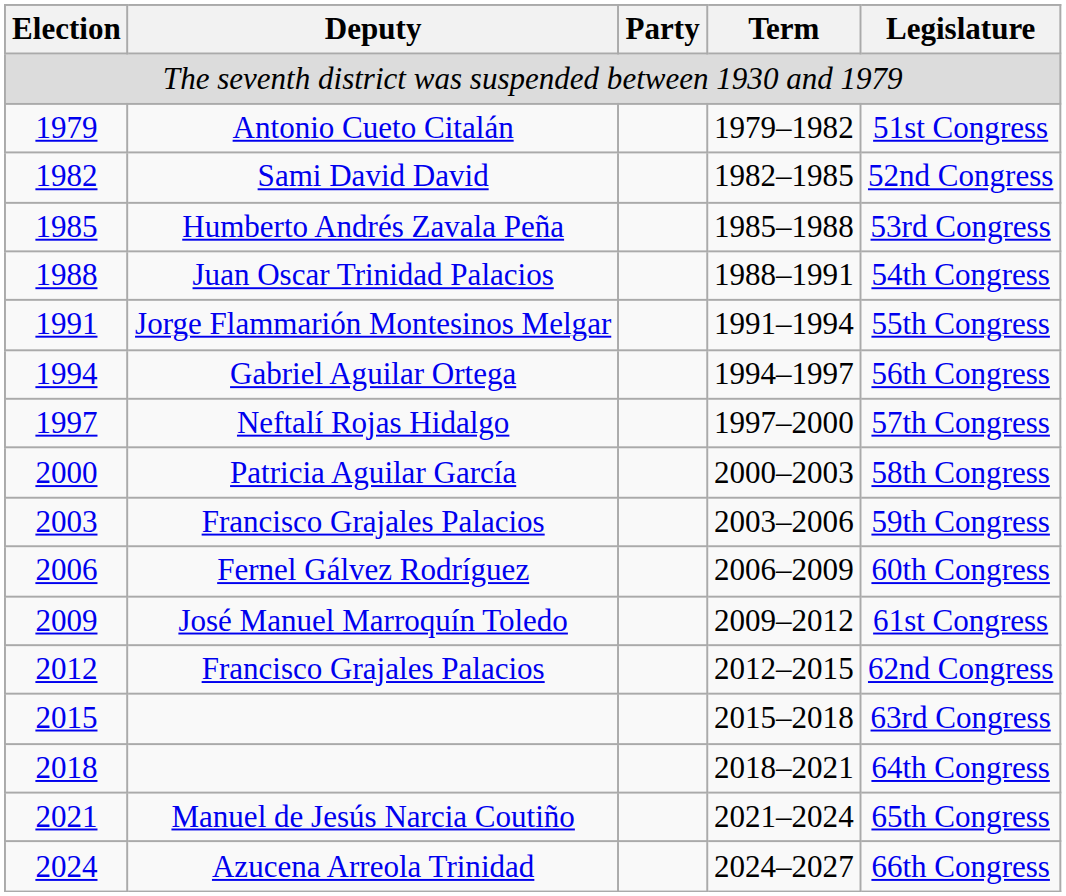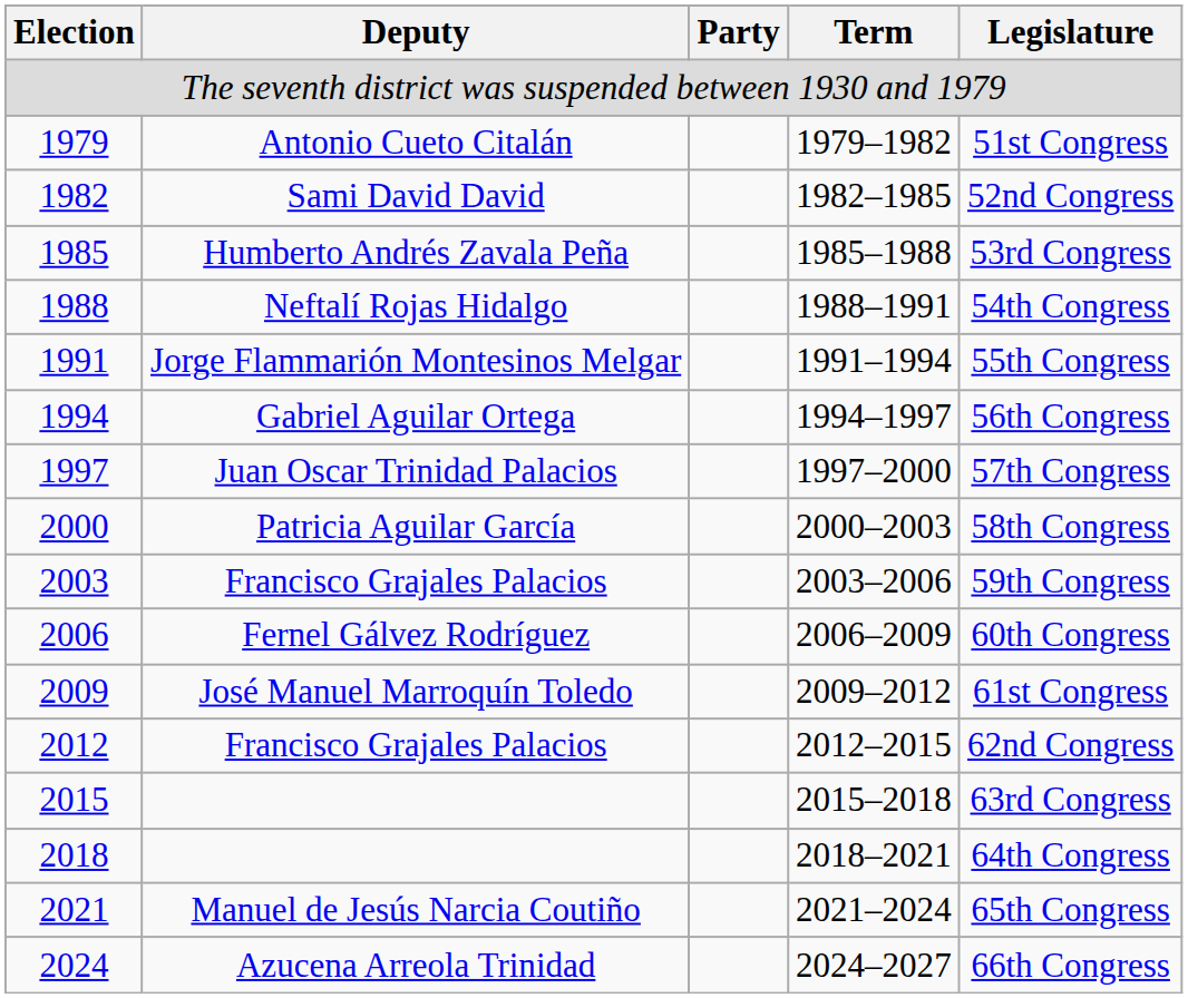 <table class="wikitable sortable" style="text-align: center">
 <tr>
 <th>Election</th>
 <th class="unsortable">Deputy</th>
 <th class="unsortable">Party</th>
 <th class="unsortable">Term</th>
 <th class="unsortable">Legislature</th>
 </tr>
 <tr align=center style="background:Gainsboro;">
 <td colspan=5> <em>The seventh district was suspended between 1930 and 1979</em></td>
 </tr>
 <tr>
 <td><a href='#'>1979</a></td>
 <td><a href='#'>Antonio Cueto Citalán</a></td>
 <td></td>
 <td>1979–1982</td>
 <td><a href='#'>51st Congress</a></td>
 </tr>
 <tr>
 <td><a href='#'>1982</a></td>
 <td><a href='#'>Sami David David</a></td>
 <td></td>
 <td>1982–1985</td>
 <td><a href='#'>52nd Congress</a></td>
 </tr>
 <tr>
 <td><a href='#'>1985</a></td>
 <td><a href='#'>Humberto Andrés Zavala Peña</a></td>
 <td></td>
 <td>1985–1988</td>
 <td><a href='#'>53rd Congress</a></td>
 </tr>
 <tr>
 <td><a href='#'>1988</a></td>
-<td><a href='#'>Juan Oscar Trinidad Palacios</a></td>
+<td><a href='#'>Neftalí Rojas Hidalgo</a></td>
 <td></td>
 <td>1988–1991</td>
 <td><a href='#'>54th Congress</a></td>
 </tr>
 <tr>
 <td><a href='#'>1991</a></td>
 <td><a href='#'>Jorge Flammarión Montesinos Melgar</a></td>
 <td></td>
 <td>1991–1994</td>
 <td><a href='#'>55th Congress</a></td>
 </tr>
 <tr>
 <td><a href='#'>1994</a></td>
 <td><a href='#'>Gabriel Aguilar Ortega</a></td>
 <td></td>
 <td>1994–1997</td>
 <td><a href='#'>56th Congress</a></td>
 </tr>
 <tr>
 <td><a href='#'>1997</a></td>
-<td><a href='#'>Neftalí Rojas Hidalgo</a></td>
+<td><a href='#'>Juan Oscar Trinidad Palacios</a></td>
 <td></td>
 <td>1997–2000</td>
 <td><a href='#'>57th Congress</a></td>
 </tr>
 <tr>
 <td><a href='#'>2000</a></td>
 <td><a href='#'>Patricia Aguilar García</a></td>
 <td></td>
 <td>2000–2003</td>
 <td><a href='#'>58th Congress</a></td>
 </tr>
 <tr>
 <td><a href='#'>2003</a></td>
 <td><a href='#'>Francisco Grajales Palacios</a></td>
 <td></td>
 <td>2003–2006</td>
 <td><a href='#'>59th Congress</a></td>
 </tr>
 <tr>
 <td><a href='#'>2006</a></td>
 <td><a href='#'>Fernel Gálvez Rodríguez</a></td>
 <td></td>
 <td>2006–2009</td>
 <td><a href='#'>60th Congress</a></td>
 </tr>
 <tr>
 <td><a href='#'>2009</a></td>
 <td><a href='#'>José Manuel Marroquín Toledo</a></td>
 <td></td>
 <td>2009–2012</td>
 <td><a href='#'>61st Congress</a></td>
 </tr>
 <tr>
 <td><a href='#'>2012</a></td>
 <td><a href='#'>Francisco Grajales Palacios</a></td>
 <td></td>
 <td>2012–2015</td>
 <td><a href='#'>62nd Congress</a></td>
 </tr>
 <tr>
 <td><a href='#'>2015</a></td>
 <td></td>
 <td></td>
 <td>2015–2018</td>
 <td><a href='#'>63rd Congress</a></td>
 </tr>
 <tr>
 <td><a href='#'>2018</a></td>
 <td></td>
 <td></td>
 <td>2018–2021</td>
 <td><a href='#'>64th Congress</a></td>
 </tr>
 <tr>
 <td><a href='#'>2021</a></td>
 <td><a href='#'>Manuel de Jesús Narcia Coutiño</a></td>
 <td></td>
 <td>2021–2024</td>
 <td><a href='#'>65th Congress</a></td>
 </tr>
 <tr>
 <td><a href='#'>2024</a></td>
 <td><a href='#'>Azucena Arreola Trinidad</a></td>
 <td></td>
 <td>2024–2027</td>
 <td><a href='#'>66th Congress</a></td>
 </tr>
 </table>
